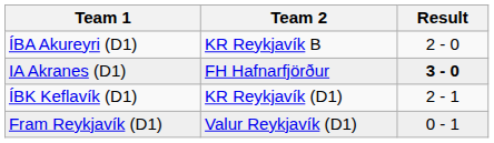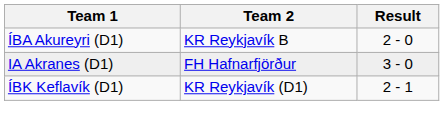 <table class="wikitable">
 <tr>
 <th width="180">Team 1</th>
 <th width="180">Team 2</th>
 <th width="80">Result</th>
 </tr>
 <tr>
 <td><a href='#'>ÍBA Akureyri</a> (D1)</td>
 <td><a href='#'>KR Reykjavík</a> B</td>
 <td align="center">2 - 0</td>
 </tr>
 <tr style="background:#EFEFEF">
 <td><a href='#'>IA Akranes</a> (D1)</td>
 <td><a href='#'>FH Hafnarfjörður</a></td>
-<td align="center"><strong>3 - 0</strong></td>
+<td align="center">3 - 0</td>
 </tr>
 <tr>
 <td><a href='#'>ÍBK Keflavík</a> (D1)</td>
 <td><a href='#'>KR Reykjavík</a> (D1)</td>
 <td align="center">2 - 1</td>
 </tr>
-<tr style="background:#EFEFEF">
-<td><a href='#'>Fram Reykjavík</a> (D1)</td>
-<td><a href='#'>Valur Reykjavík</a> (D1)</td>
-<td align="center">0 - 1</td>
-</tr>
 </table>
